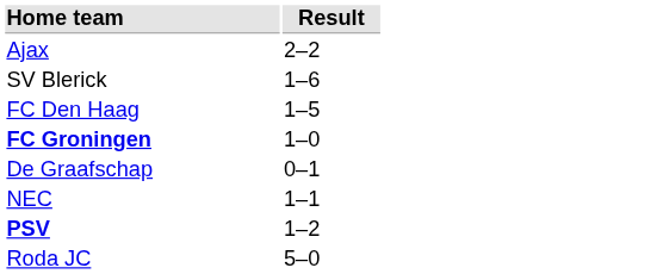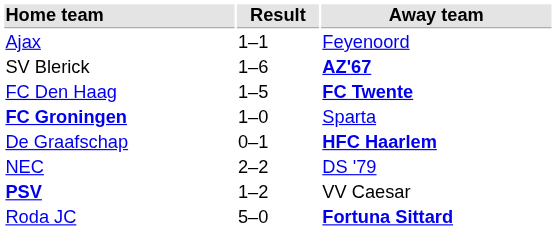 <table>
 <tr bgcolor="#E4E4E4">
 <th style="border-bottom:1px solid #AAAAAA" width="200" align="left">Home team</th>
 <th style="border-bottom:1px solid #AAAAAA" width="70" align="center">Result</th>
+<th style="border-bottom:1px solid #AAAAAA" width="200">Away team</th>
 </tr>
 <tr>
 <td><a href='#'>Ajax</a></td>
-<td>2–2</td>
+<td>1–1</td>
+<td><a href='#'>Feyenoord</a></td>
 </tr>
 <tr>
 <td>SV Blerick</td>
 <td>1–6</td>
+<td><strong><a href='#'>AZ'67</a></strong></td>
 </tr>
 <tr>
 <td><a href='#'>FC Den Haag</a></td>
 <td>1–5</td>
+<td><strong><a href='#'>FC Twente</a></strong></td>
 </tr>
 <tr>
 <td><strong><a href='#'>FC Groningen</a></strong></td>
 <td>1–0</td>
+<td><a href='#'>Sparta</a></td>
 </tr>
 <tr>
 <td><a href='#'>De Graafschap</a></td>
 <td>0–1</td>
+<td><strong><a href='#'>HFC Haarlem</a></strong></td>
 </tr>
 <tr>
 <td><a href='#'>NEC</a></td>
-<td>1–1</td>
+<td>2–2</td>
+<td><a href='#'>DS '79</a></td>
 </tr>
 <tr>
 <td><strong><a href='#'>PSV</a></strong></td>
 <td>1–2</td>
+<td>VV Caesar</td>
 </tr>
 <tr>
 <td><a href='#'>Roda JC</a></td>
 <td>5–0</td>
+<td><strong><a href='#'>Fortuna Sittard</a></strong></td>
 </tr>
 </table>
